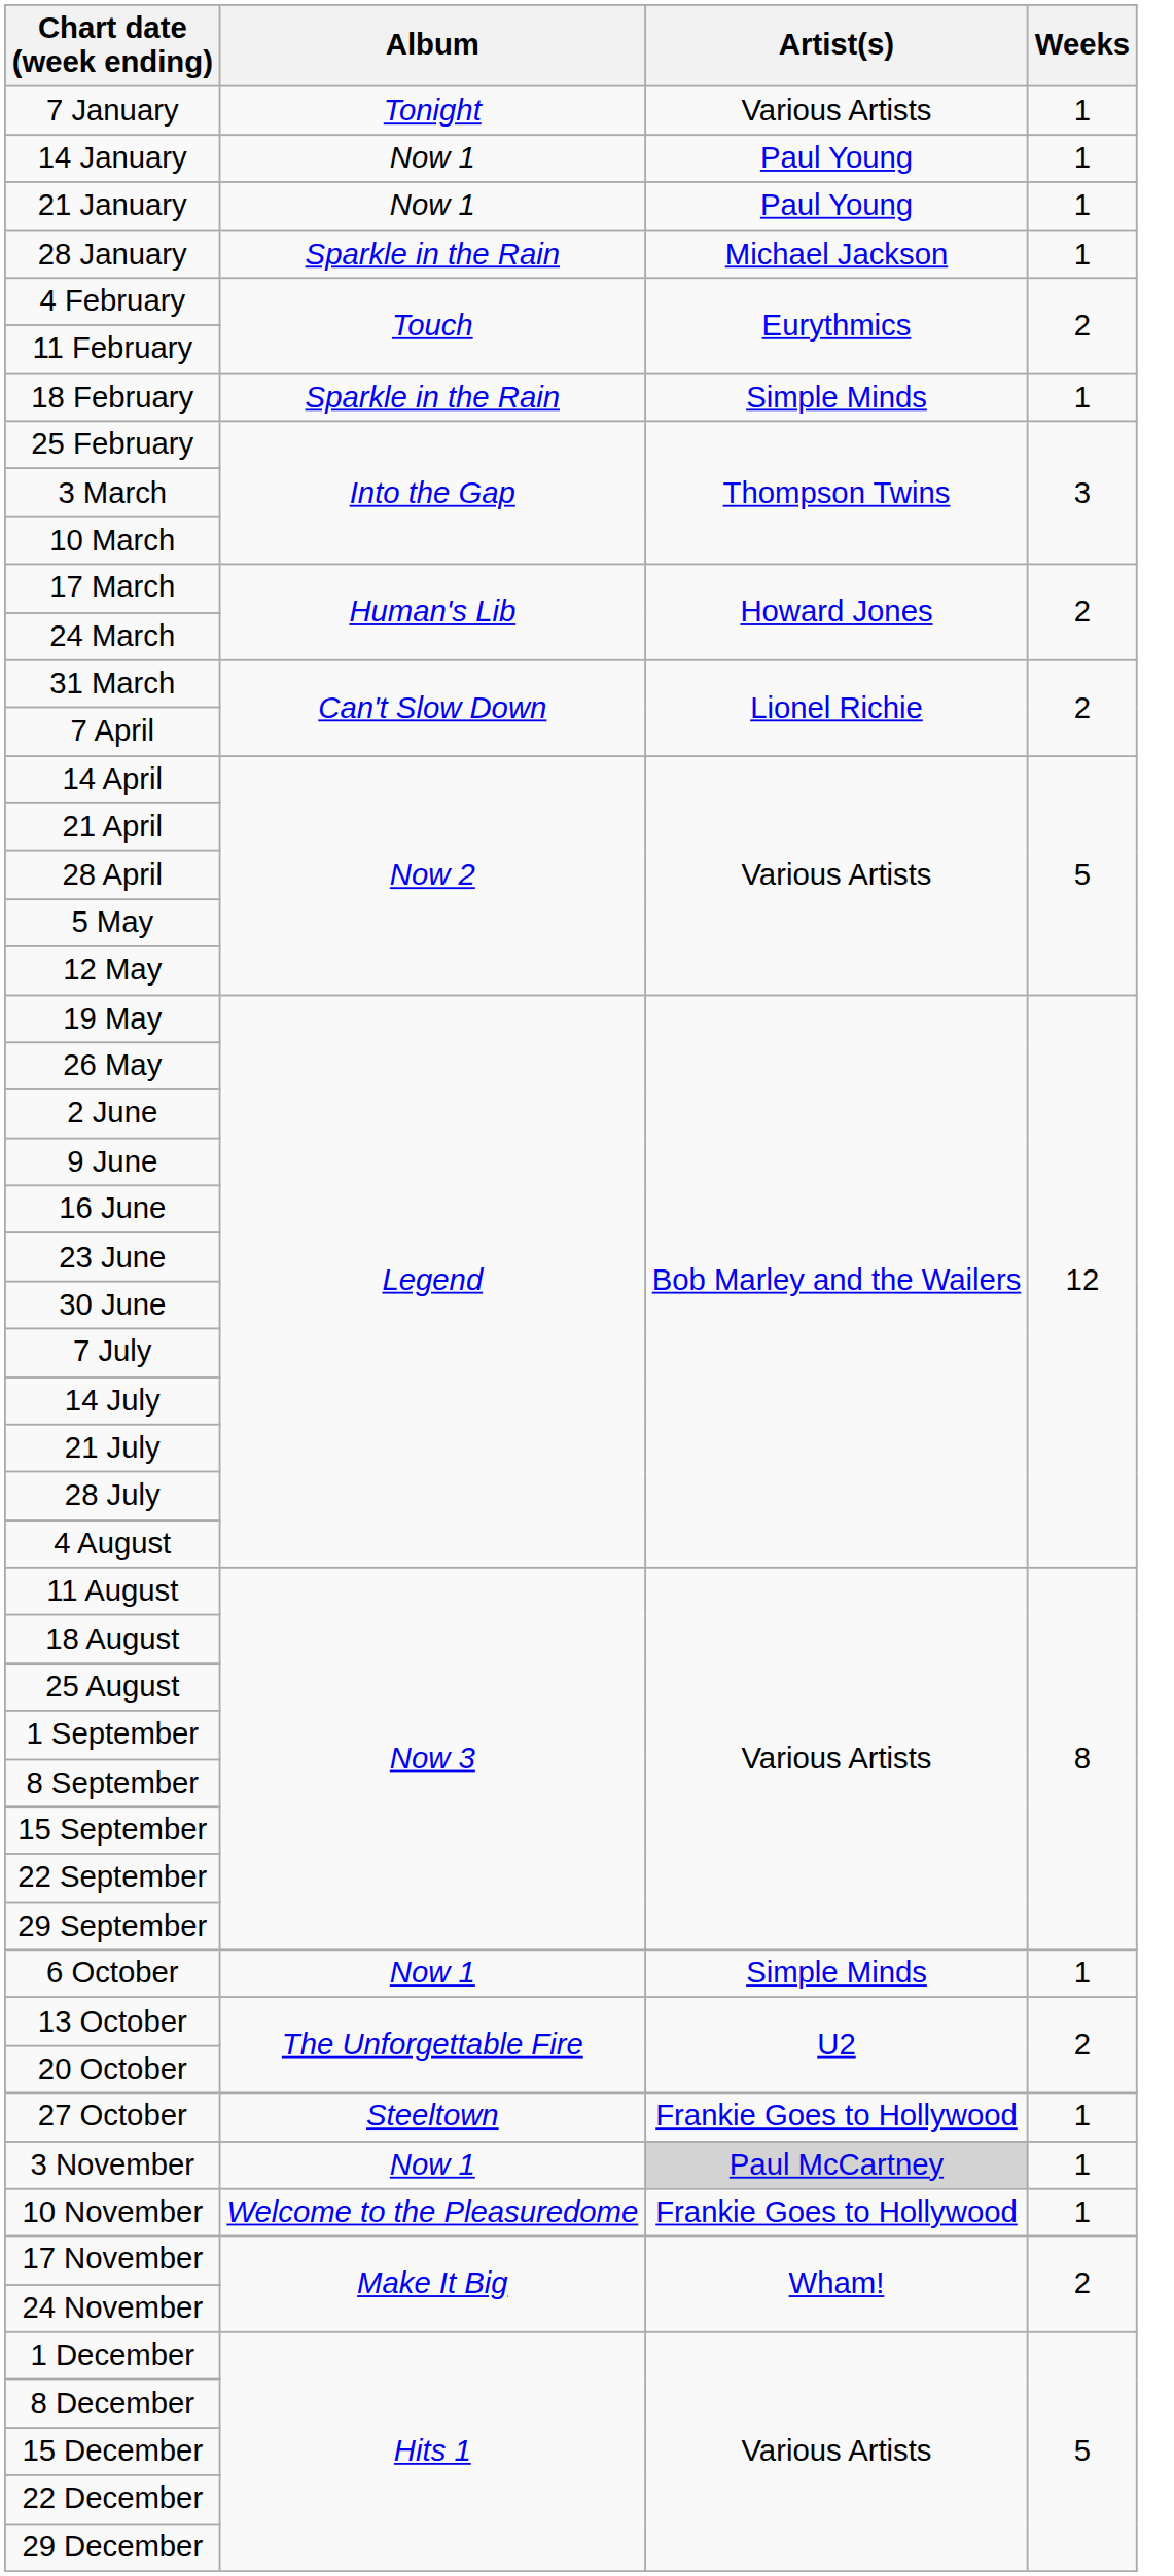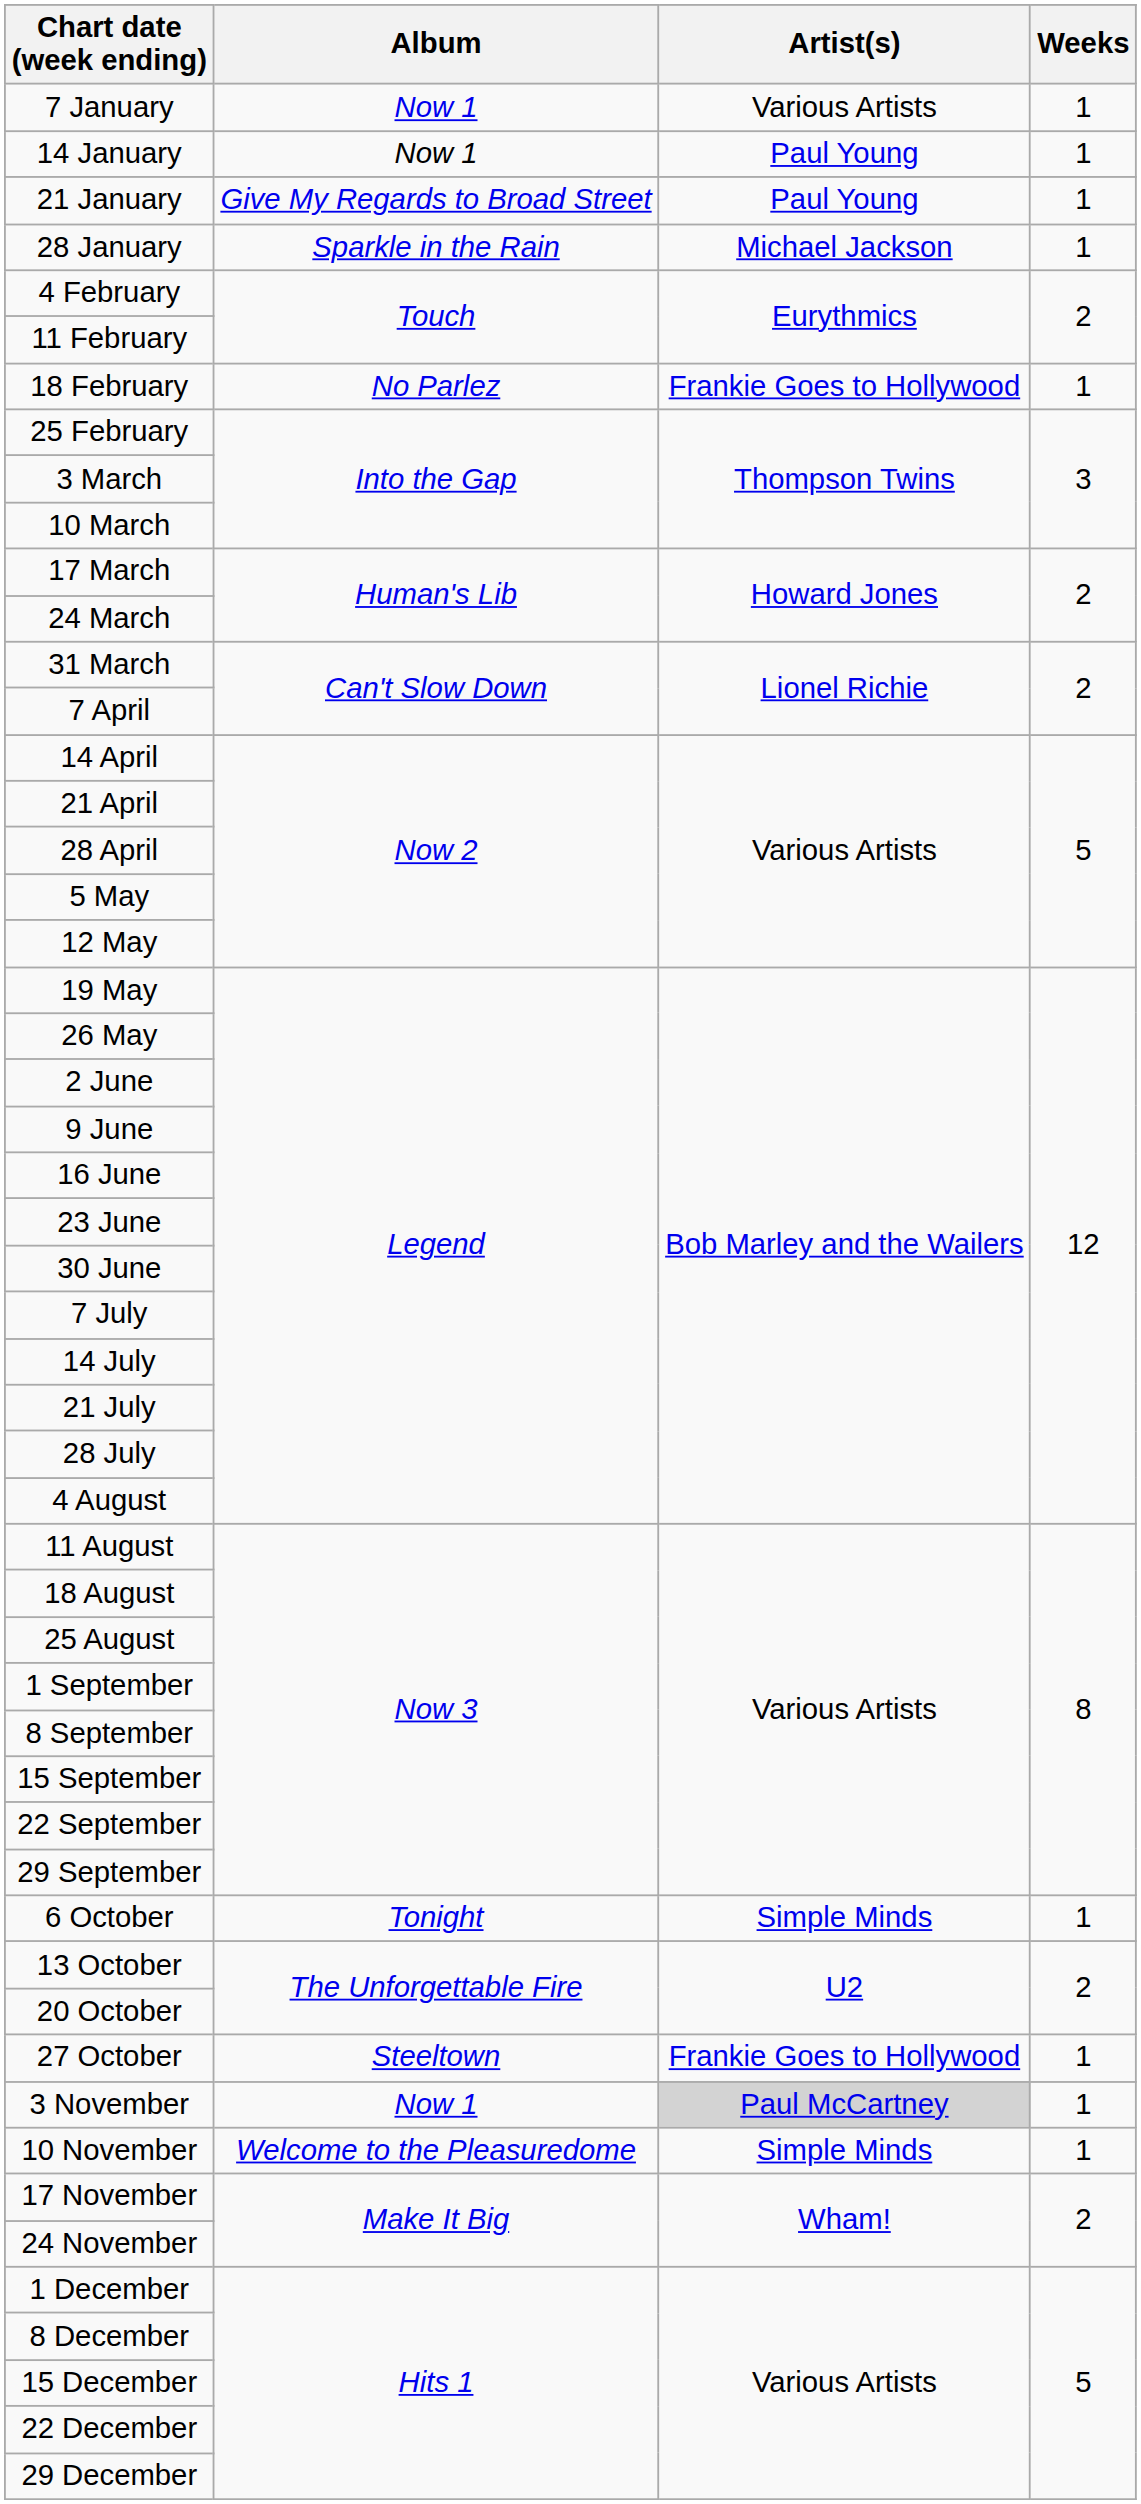 <table class="wikitable" style="text-align:center;">
 <tr>
 <th>Chart date<br>(week ending)</th>
 <th>Album</th>
 <th>Artist(s)</th>
 <th>Weeks</th>
 </tr>
 <tr>
 <td>7 January</td>
-<td><em><a href='#'>Tonight</a></em></td>
+<td><em><a href='#'>Now 1</a></em></td>
 <td>Various Artists</td>
 <td>1</td>
 </tr>
 <tr>
 <td>14 January</td>
 <td><em>Now 1</em></td>
 <td><a href='#'>Paul Young</a></td>
 <td>1</td>
 </tr>
 <tr>
 <td>21 January</td>
-<td><em>Now 1</em></td>
+<td><em><a href='#'>Give My Regards to Broad Street</a></em></td>
 <td><a href='#'>Paul Young</a></td>
 <td>1</td>
 </tr>
 <tr>
 <td>28 January</td>
 <td><em><a href='#'>Sparkle in the Rain</a></em></td>
 <td><a href='#'>Michael Jackson</a></td>
 <td>1</td>
 </tr>
 <tr>
 <td>4 February</td>
 <td rowspan=2><em><a href='#'>Touch</a></em></td>
 <td rowspan=2><a href='#'>Eurythmics</a></td>
 <td rowspan=2>2</td>
 </tr>
 <tr>
 <td>11 February</td>
 </tr>
 <tr>
 <td>18 February</td>
-<td><em><a href='#'>Sparkle in the Rain</a></em></td>
-<td><a href='#'>Simple Minds</a></td>
+<td><em><a href='#'>No Parlez</a></em></td>
+<td><a href='#'>Frankie Goes to Hollywood</a></td>
 <td>1</td>
 </tr>
 <tr>
 <td>25 February</td>
 <td rowspan=3><em><a href='#'>Into the Gap</a></em></td>
 <td rowspan=3><a href='#'>Thompson Twins</a></td>
 <td rowspan=3>3</td>
 </tr>
 <tr>
 <td>3 March</td>
 </tr>
 <tr>
 <td>10 March</td>
 </tr>
 <tr>
 <td>17 March</td>
 <td rowspan=2><em><a href='#'>Human's Lib</a></em></td>
 <td rowspan=2><a href='#'>Howard Jones</a></td>
 <td rowspan=2>2</td>
 </tr>
 <tr>
 <td>24 March</td>
 </tr>
 <tr>
 <td>31 March</td>
 <td rowspan="2"><em><a href='#'>Can't Slow Down</a></em></td>
 <td rowspan=2><a href='#'>Lionel Richie</a></td>
 <td rowspan=2>2</td>
 </tr>
 <tr>
 <td>7 April</td>
 </tr>
 <tr>
 <td>14 April</td>
 <td rowspan=5><em><a href='#'>Now 2</a></em></td>
 <td rowspan=5>Various Artists</td>
 <td rowspan=5>5</td>
 </tr>
 <tr>
 <td>21 April</td>
 </tr>
 <tr>
 <td>28 April</td>
 </tr>
 <tr>
 <td>5 May</td>
 </tr>
 <tr>
 <td>12 May</td>
 </tr>
 <tr>
 <td>19 May</td>
 <td rowspan=12><em><a href='#'>Legend</a></em></td>
 <td rowspan=12><a href='#'>Bob Marley and the Wailers</a></td>
 <td rowspan=12>12</td>
 </tr>
 <tr>
 <td>26 May</td>
 </tr>
 <tr>
 <td>2 June</td>
 </tr>
 <tr>
 <td>9 June</td>
 </tr>
 <tr>
 <td>16 June</td>
 </tr>
 <tr>
 <td>23 June</td>
 </tr>
 <tr>
 <td>30 June</td>
 </tr>
 <tr>
 <td>7 July</td>
 </tr>
 <tr>
 <td>14 July</td>
 </tr>
 <tr>
 <td>21 July</td>
 </tr>
 <tr>
 <td>28 July</td>
 </tr>
 <tr>
 <td>4 August</td>
 </tr>
 <tr>
 <td>11 August</td>
 <td rowspan=8><em><a href='#'>Now 3</a></em></td>
 <td rowspan=8>Various Artists</td>
 <td rowspan=8>8</td>
 </tr>
 <tr>
 <td>18 August</td>
 </tr>
 <tr>
 <td>25 August</td>
 </tr>
 <tr>
 <td>1 September</td>
 </tr>
 <tr>
 <td>8 September</td>
 </tr>
 <tr>
 <td>15 September</td>
 </tr>
 <tr>
 <td>22 September</td>
 </tr>
 <tr>
 <td>29 September</td>
 </tr>
 <tr>
 <td>6 October</td>
-<td><em><a href='#'>Now 1</a></em></td>
+<td><em><a href='#'>Tonight</a></em></td>
 <td><a href='#'>Simple Minds</a></td>
 <td>1</td>
 </tr>
 <tr>
 <td>13 October</td>
 <td rowspan=2><em><a href='#'>The Unforgettable Fire</a></em></td>
 <td rowspan=2><a href='#'>U2</a></td>
 <td rowspan=2>2</td>
 </tr>
 <tr>
 <td>20 October</td>
 </tr>
 <tr>
 <td>27 October</td>
 <td><em><a href='#'>Steeltown</a></em></td>
 <td><a href='#'>Frankie Goes to Hollywood</a></td>
 <td>1</td>
 </tr>
 <tr>
 <td>3 November</td>
 <td><em><a href='#'>Now 1</a></em></td>
 <td style="background: lightgrey;"><a href='#'>Paul McCartney</a></td>
 <td>1</td>
 </tr>
 <tr>
 <td>10 November</td>
 <td><em><a href='#'>Welcome to the Pleasuredome</a></em></td>
-<td><a href='#'>Frankie Goes to Hollywood</a></td>
+<td><a href='#'>Simple Minds</a></td>
 <td>1</td>
 </tr>
 <tr>
 <td>17 November</td>
 <td rowspan=2><em><a href='#'>Make It Big</a></em></td>
 <td rowspan=2><a href='#'>Wham!</a></td>
 <td rowspan=2>2</td>
 </tr>
 <tr>
 <td>24 November</td>
 </tr>
 <tr>
 <td>1 December</td>
 <td rowspan=5><em><a href='#'>Hits 1</a></em></td>
 <td rowspan=5>Various Artists</td>
 <td rowspan=5>5</td>
 </tr>
 <tr>
 <td>8 December</td>
 </tr>
 <tr>
 <td>15 December</td>
 </tr>
 <tr>
 <td>22 December</td>
 </tr>
 <tr>
 <td>29 December</td>
 </tr>
 </table>
